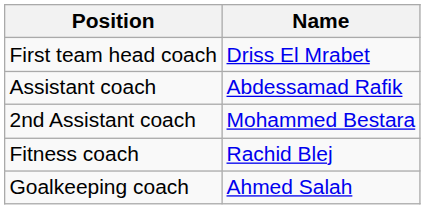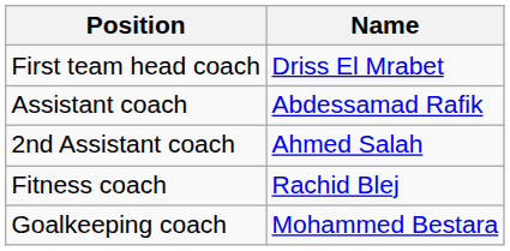 <table class="wikitable" style="text-align:center">
 <tr>
 <th>Position</th>
 <th>Name</th>
 </tr>
 <tr>
 <td style="text-align:left;">First team head coach</td>
 <td style="text-align:left;"> <a href='#'>Driss El Mrabet</a> </td>
 </tr>
 <tr>
 <td style="text-align:left;">Assistant coach</td>
 <td style="text-align:left;"> <a href='#'>Abdessamad Rafik</a></td>
 </tr>
 <tr>
 <td style="text-align:left;">2nd Assistant coach</td>
-<td style="text-align:left;"> <a href='#'>Mohammed Bestara</a></td>
+<td style="text-align:left;"> <a href='#'>Ahmed Salah</a></td>
 </tr>
 <tr>
 <td style="text-align:left;">Fitness coach</td>
 <td style="text-align:left;"> <a href='#'>Rachid Blej</a></td>
 </tr>
 <tr>
 <td style="text-align:left;">Goalkeeping coach</td>
-<td style="text-align:left;"> <a href='#'>Ahmed Salah</a></td>
+<td style="text-align:left;"> <a href='#'>Mohammed Bestara</a></td>
 </tr>
 </table>
